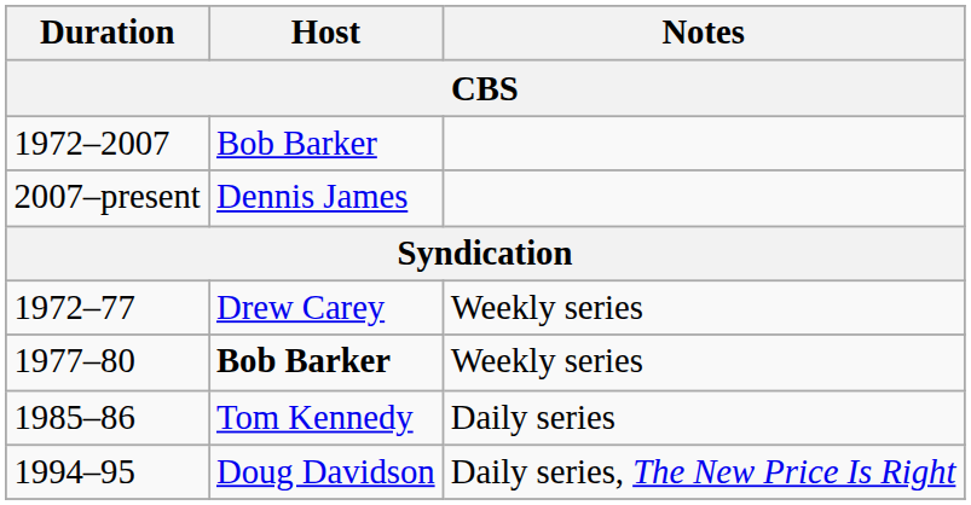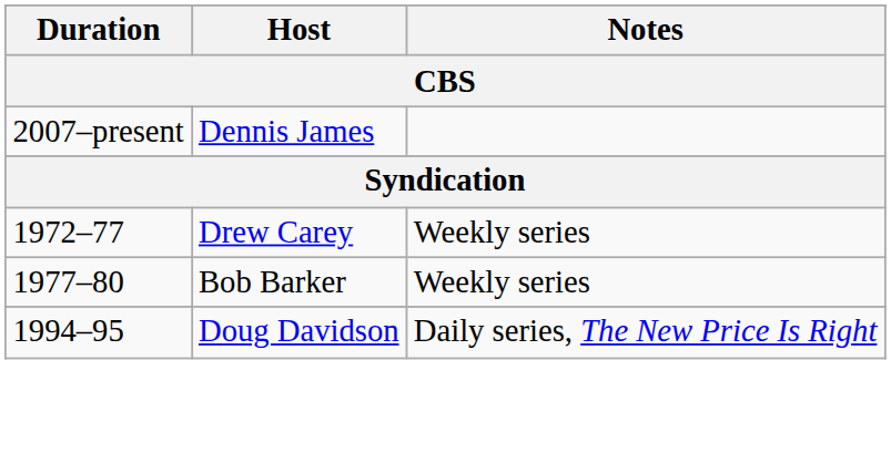 <table class="wikitable">
 <tr>
 <th>Duration</th>
 <th>Host</th>
 <th>Notes</th>
 </tr>
 <tr>
 <th colspan="3">CBS</th>
-</tr>
-<tr>
-<td>1972–2007</td>
-<td><a href='#'>Bob Barker</a></td>
-<td></td>
 </tr>
 <tr>
 <td>2007–present</td>
 <td><a href='#'>Dennis James</a></td>
 <td></td>
 </tr>
 <tr>
 <th colspan="3">Syndication</th>
 </tr>
 <tr>
 <td>1972–77</td>
 <td><a href='#'>Drew Carey</a></td>
 <td>Weekly series</td>
 </tr>
 <tr>
 <td>1977–80</td>
-<td><strong>Bob Barker</strong></td>
+<td>Bob Barker</td>
 <td>Weekly series</td>
-</tr>
-<tr>
-<td>1985–86</td>
-<td><a href='#'>Tom Kennedy</a></td>
-<td>Daily series</td>
 </tr>
 <tr>
 <td>1994–95</td>
 <td><a href='#'>Doug Davidson</a></td>
 <td>Daily series, <em><a href='#'>The New Price Is Right</a></em></td>
 </tr>
 </table>
